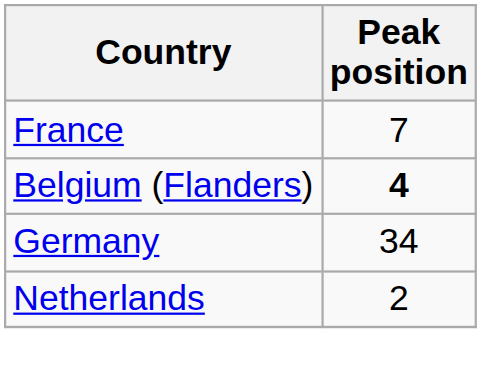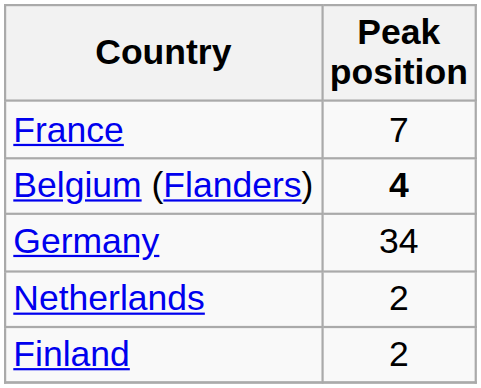 <table class="wikitable sortable plainrowheaders">
 <tr>
 <th align="center">Country</th>
 <th align="center">Peak<br>position</th>
 </tr>
 <tr>
 <td><a href='#'>France</a></td>
 <td align="center">7</td>
 </tr>
 <tr>
 <td><a href='#'>Belgium</a> (<a href='#'>Flanders</a>)</td>
 <td align="center"><strong>4</strong></td>
 </tr>
 <tr>
 <td><a href='#'>Germany</a></td>
 <td align="center">34</td>
 </tr>
 <tr>
 <td><a href='#'>Netherlands</a></td>
 <td align="center">2</td>
 </tr>
 <tr>
+<td><a href='#'>Finland</a></td>
+<td align="center">2</td>
+</tr>
+<tr>
 </tr>
 </table>
